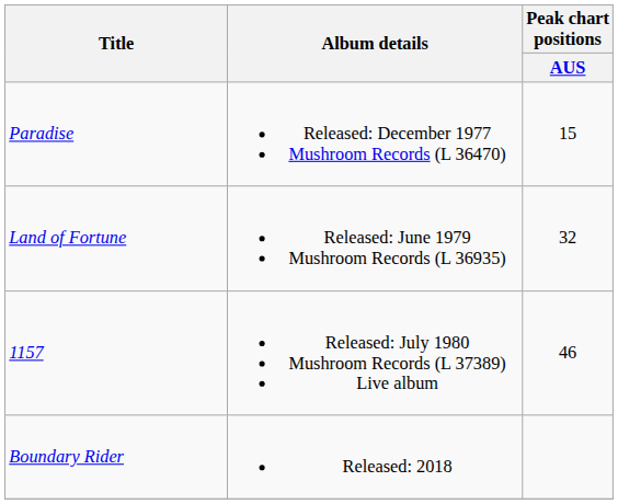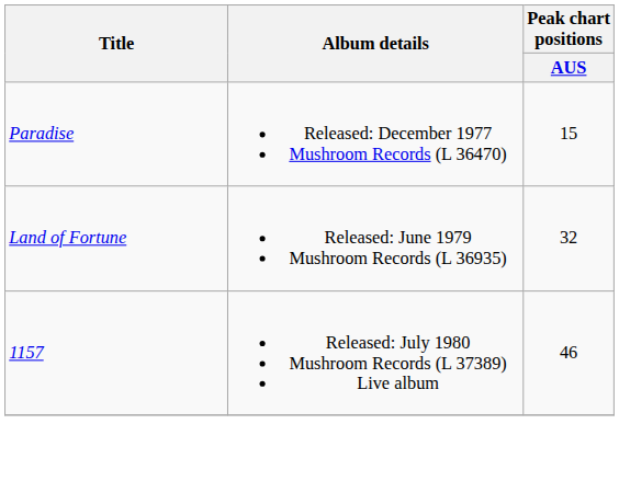 <table class="wikitable">
 <tr>
 <th scope="col" rowspan="2" style="width:12em;">Title</th>
 <th scope="col" rowspan="2" style="width:16em;">Album details</th>
 <th scope="col" colspan="1">Peak chart<br>positions</th>
 </tr>
 <tr>
 <th><a href='#'>AUS</a><br></th>
 </tr>
 <tr>
 <td><em><a href='#'>Paradise</a></em></td>
 <td align="center"><br><ul><li>Released: December 1977</li><li><a href='#'>Mushroom Records</a> (L 36470)</li></ul></td>
 <td align="center">15</td>
 </tr>
 <tr>
 <td><em><a href='#'>Land of Fortune</a></em></td>
 <td align="center"><br><ul><li>Released: June 1979</li><li>Mushroom Records (L 36935)</li></ul></td>
 <td align="center">32</td>
 </tr>
 <tr>
 <td><em><a href='#'>1157</a></em></td>
 <td align="center"><br><ul><li>Released: July 1980</li><li>Mushroom Records (L 37389)</li><li>Live album</li></ul></td>
 <td align="center">46</td>
 </tr>
 <tr>
-<td><em><a href='#'>Boundary Rider</a></em></td>
-<td align="center"><br><ul><li>Released: 2018</li></ul></td>
-<td align="center"></td>
-</tr>
-<tr>
 </tr>
 </table>
